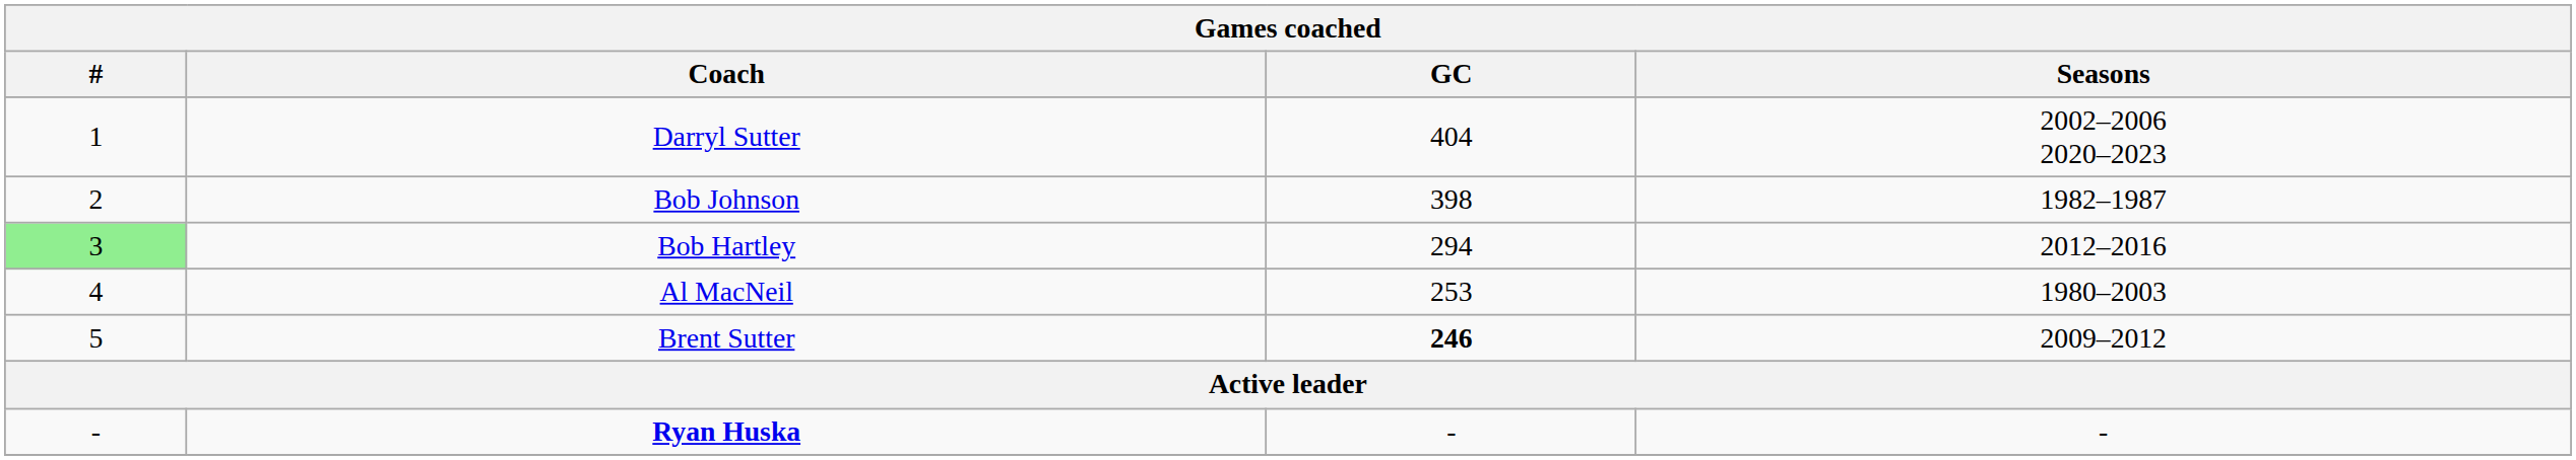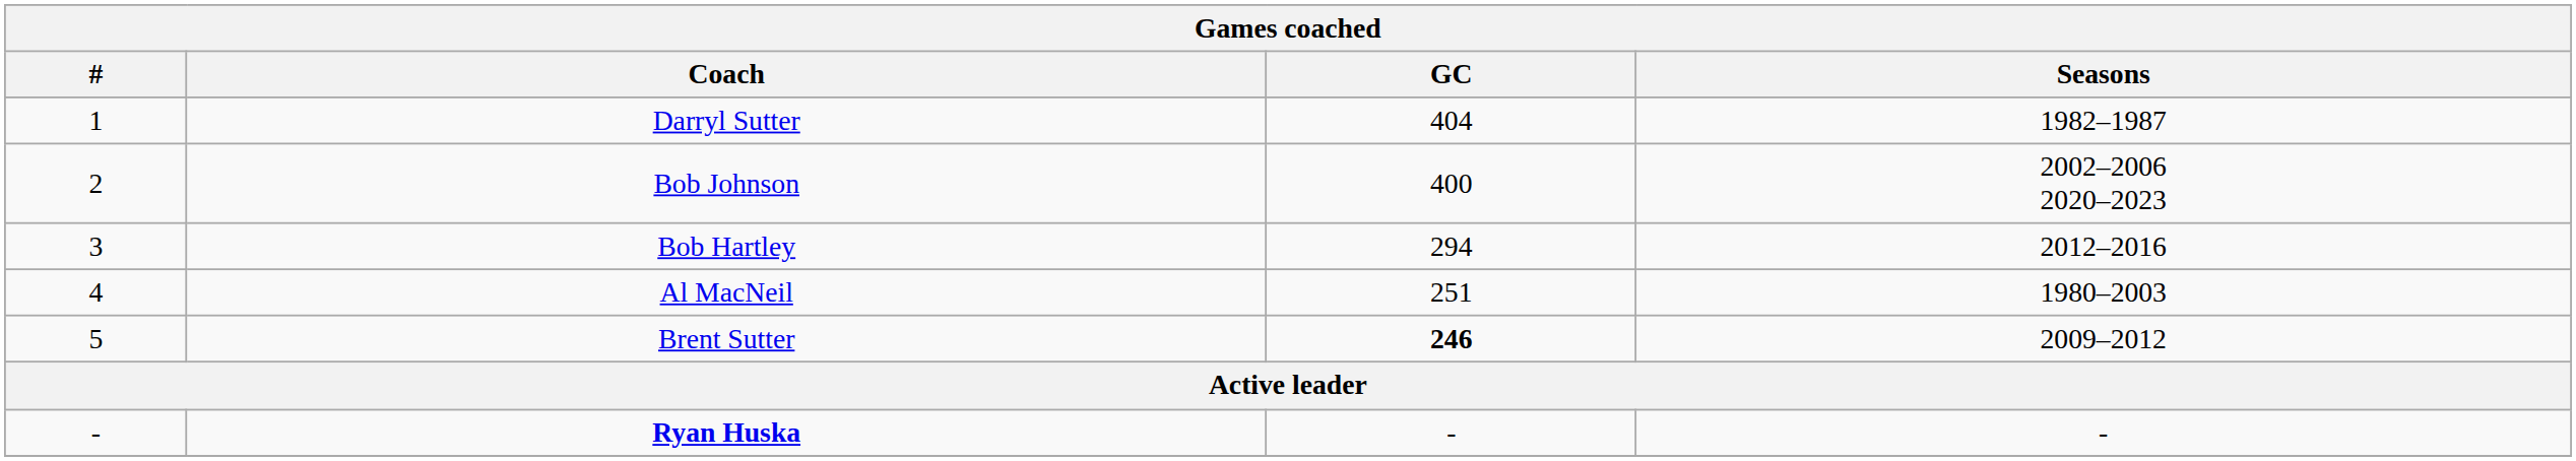 <table class="wikitable" style="text-align: center; font-size: 95%" width="70%">
 <tr>
 <th colspan="4">Games coached</th>
 </tr>
 <tr>
 <th>#</th>
 <th>Coach</th>
 <th>GC</th>
 <th>Seasons</th>
 </tr>
 <tr>
 <td>1</td>
 <td><a href='#'>Darryl Sutter</a></td>
 <td>404</td>
-<td>2002–2006<br>2020–2023</td>
+<td>1982–1987</td>
 </tr>
 <tr>
 <td>2</td>
 <td><a href='#'>Bob Johnson</a></td>
-<td>398</td>
-<td>1982–1987</td>
+<td>400</td>
+<td>2002–2006<br>2020–2023</td>
 </tr>
 <tr>
-<td style="background: lightgreen;">3</td>
+<td>3</td>
 <td><a href='#'>Bob Hartley</a></td>
 <td>294</td>
 <td>2012–2016</td>
 </tr>
 <tr>
 <td>4</td>
 <td><a href='#'>Al MacNeil</a></td>
-<td>253</td>
+<td>251</td>
 <td>1980–2003</td>
 </tr>
 <tr>
 <td>5</td>
 <td><a href='#'>Brent Sutter</a></td>
 <td><strong>246</strong></td>
 <td>2009–2012</td>
 </tr>
 <tr>
 <th colspan="4">Active leader</th>
 </tr>
 <tr>
 <td>-</td>
 <td><strong><a href='#'>Ryan Huska</a></strong></td>
 <td>-</td>
 <td>-</td>
 </tr>
 <tr>
 </tr>
 </table>
